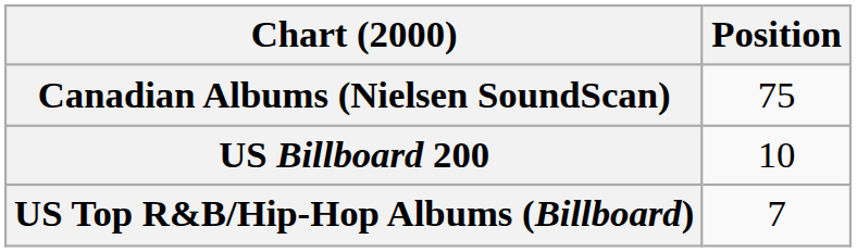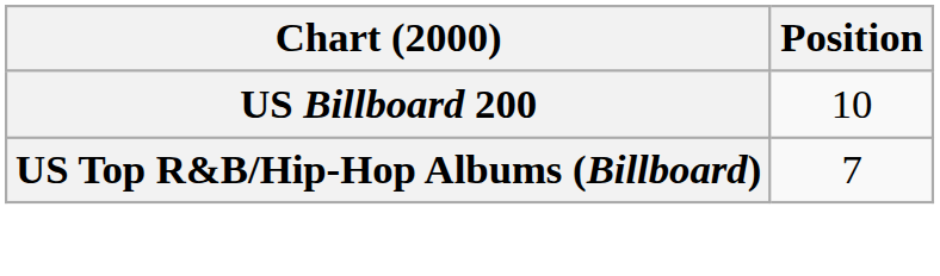 <table class="wikitable sortable plainrowheaders">
 <tr>
 <th>Chart (2000)</th>
 <th>Position</th>
-</tr>
-<tr>
-<th scope="row">Canadian Albums (Nielsen SoundScan)</th>
-<td align=center>75</td>
 </tr>
 <tr>
 <th scope="row">US <em>Billboard</em> 200</th>
 <td style="text-align:center">10</td>
 </tr>
 <tr>
 <th scope="row">US Top R&B/Hip-Hop Albums (<em>Billboard</em>)</th>
 <td style="text-align:center">7</td>
 </tr>
 </table>
